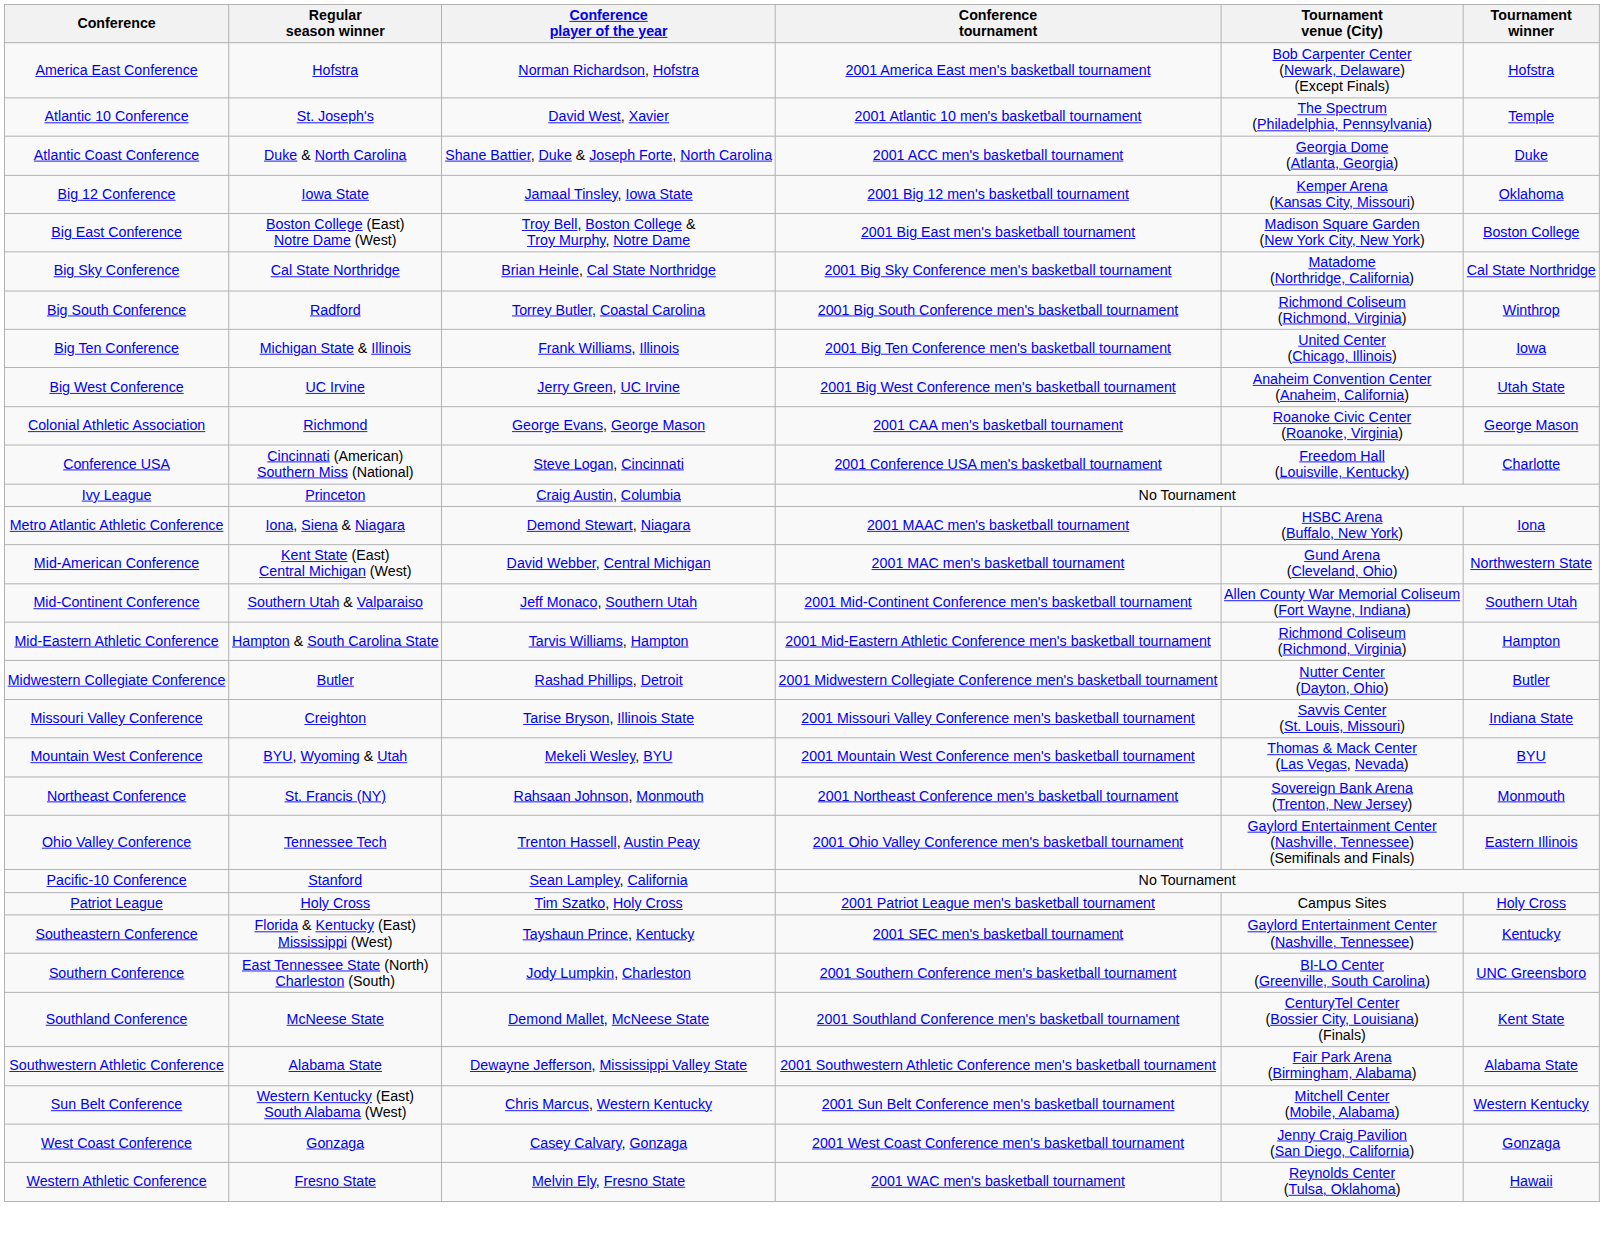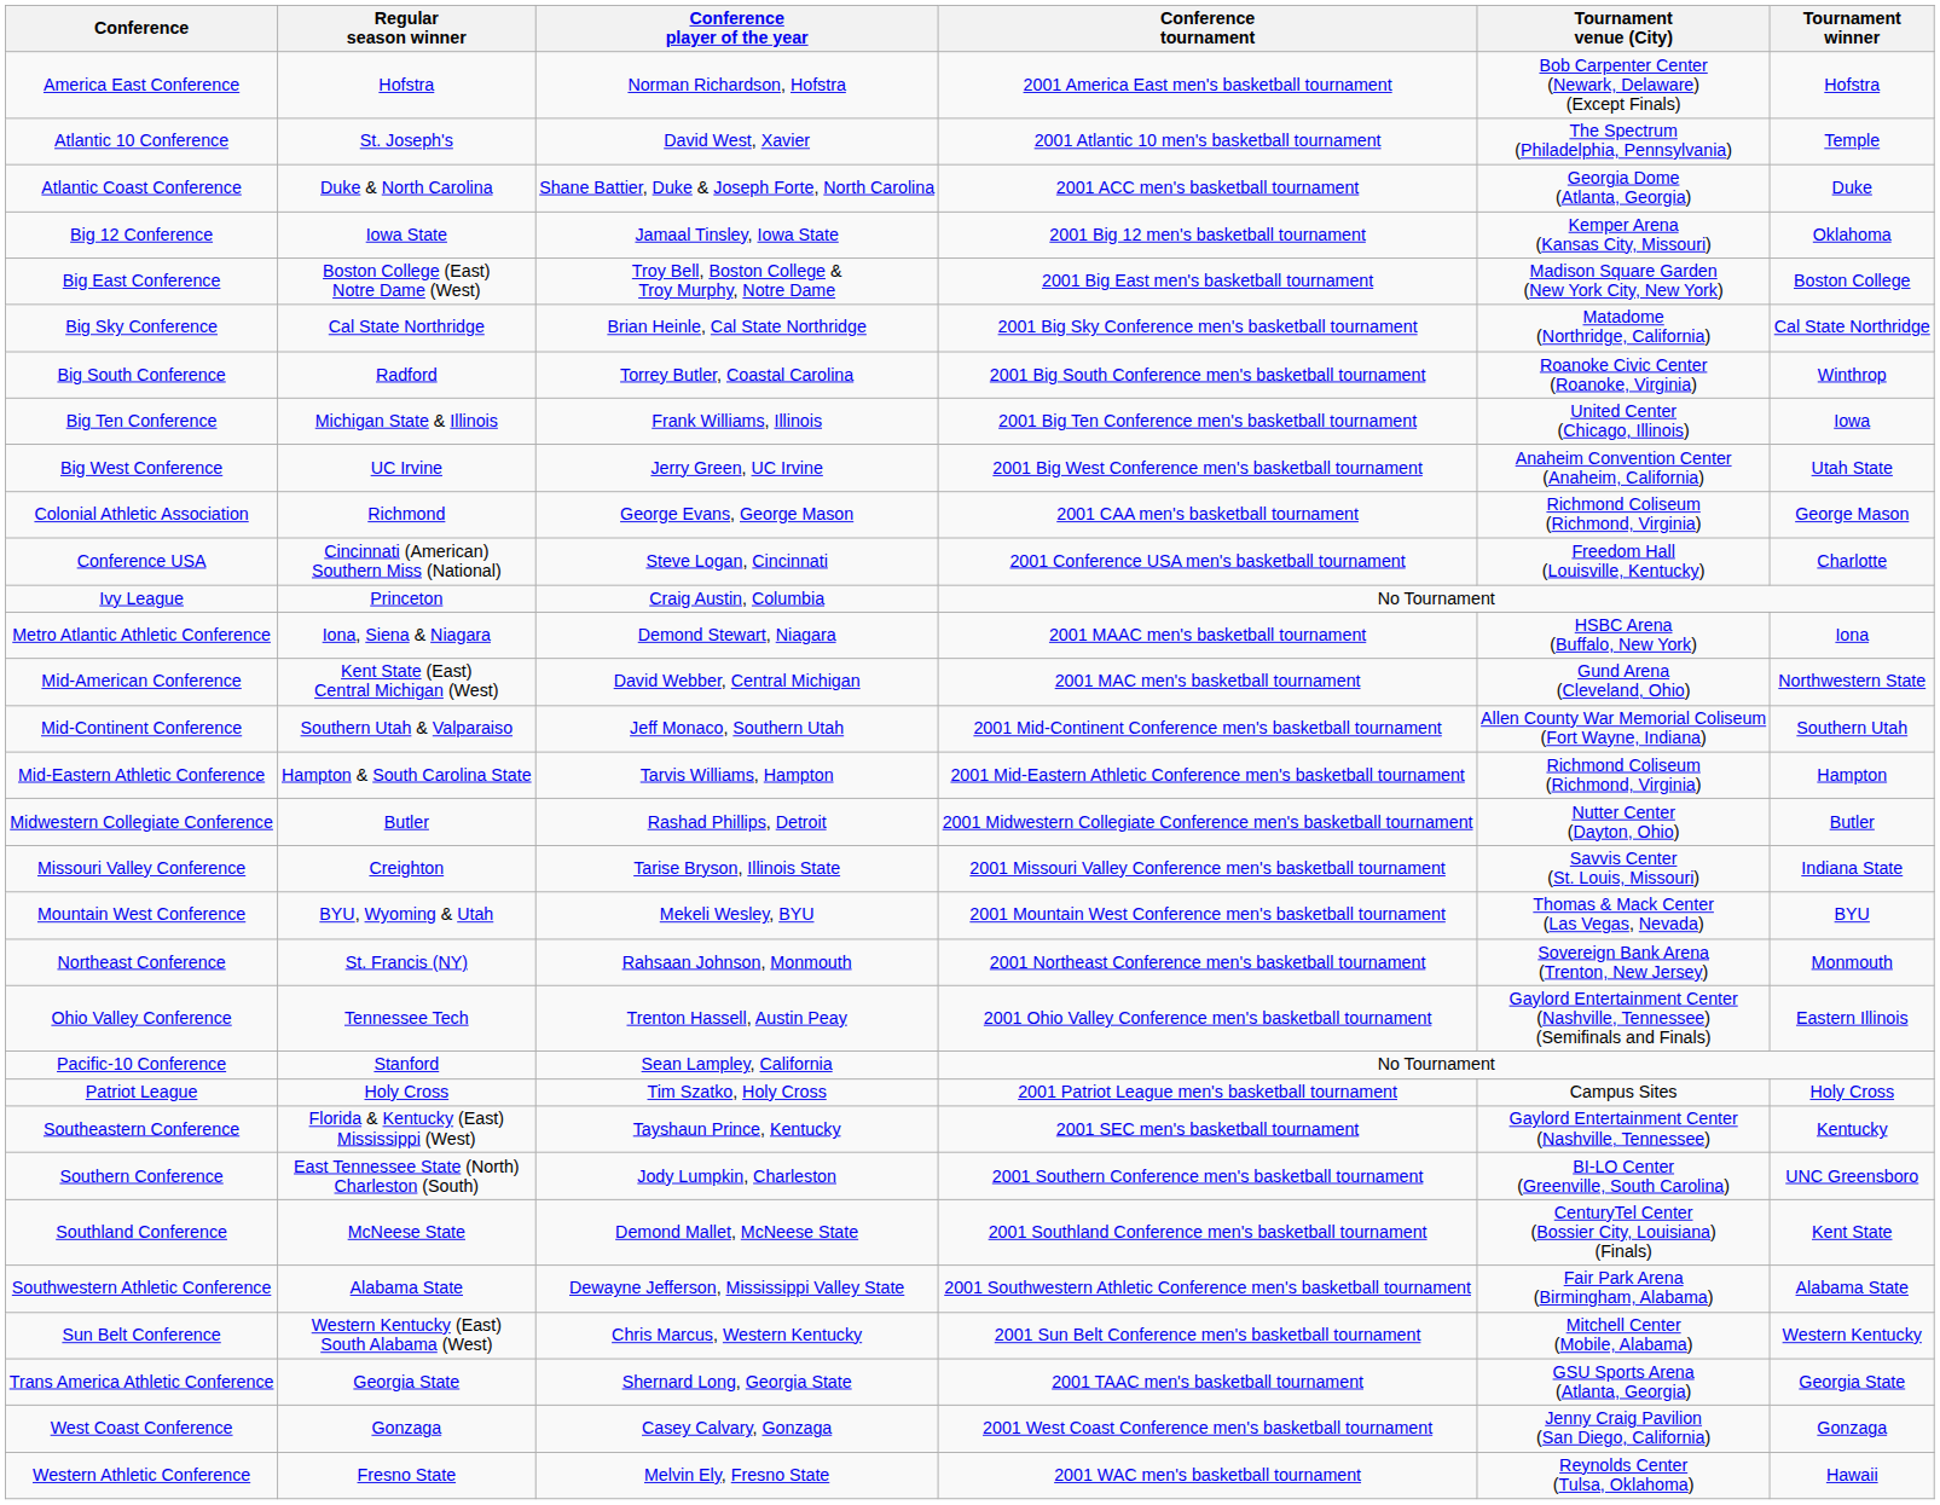 <table class="wikitable" style="text-align:center;">
 <tr>
 <th>Conference</th>
 <th>Regular <br> season winner</th>
 <th><a href='#'>Conference <br> player of the year</a></th>
 <th>Conference <br> tournament</th>
 <th>Tournament <br> venue (City)</th>
 <th>Tournament <br> winner</th>
 </tr>
 <tr>
 <td><a href='#'>America East Conference</a></td>
 <td><a href='#'>Hofstra</a></td>
 <td><a href='#'>Norman Richardson</a>, <a href='#'>Hofstra</a></td>
 <td><a href='#'>2001 America East men's basketball tournament</a></td>
 <td><a href='#'>Bob Carpenter Center</a><br>(<a href='#'>Newark, Delaware</a>)<br>(Except Finals)</td>
 <td><a href='#'>Hofstra</a></td>
 </tr>
 <tr>
 <td><a href='#'>Atlantic 10 Conference</a></td>
 <td><a href='#'>St. Joseph's</a></td>
 <td><a href='#'>David West</a>, <a href='#'>Xavier</a></td>
 <td><a href='#'>2001 Atlantic 10 men's basketball tournament</a></td>
 <td><a href='#'>The Spectrum</a> <br>(<a href='#'>Philadelphia, Pennsylvania</a>)</td>
 <td><a href='#'>Temple</a></td>
 </tr>
 <tr>
 <td><a href='#'>Atlantic Coast Conference</a></td>
 <td><a href='#'>Duke</a> & <a href='#'>North Carolina</a></td>
 <td><a href='#'>Shane Battier</a>, <a href='#'>Duke</a> & <a href='#'>Joseph Forte</a>, <a href='#'>North Carolina</a></td>
 <td><a href='#'>2001 ACC men's basketball tournament</a></td>
 <td><a href='#'>Georgia Dome</a><br>(<a href='#'>Atlanta, Georgia</a>)</td>
 <td><a href='#'>Duke</a></td>
 </tr>
 <tr>
 <td><a href='#'>Big 12 Conference</a></td>
 <td><a href='#'>Iowa State</a></td>
 <td><a href='#'>Jamaal Tinsley</a>, <a href='#'>Iowa State</a></td>
 <td><a href='#'>2001 Big 12 men's basketball tournament</a></td>
 <td><a href='#'>Kemper Arena</a><br>(<a href='#'>Kansas City, Missouri</a>)</td>
 <td><a href='#'>Oklahoma</a></td>
 </tr>
 <tr>
 <td><a href='#'>Big East Conference</a></td>
 <td><a href='#'>Boston College</a> (East)<br><a href='#'>Notre Dame</a> (West)</td>
 <td><a href='#'>Troy Bell</a>, <a href='#'>Boston College</a> &<br><a href='#'>Troy Murphy</a>, <a href='#'>Notre Dame</a></td>
 <td><a href='#'>2001 Big East men's basketball tournament</a></td>
 <td><a href='#'>Madison Square Garden</a><br>(<a href='#'>New York City, New York</a>)</td>
 <td><a href='#'>Boston College</a></td>
 </tr>
 <tr>
 <td><a href='#'>Big Sky Conference</a></td>
 <td><a href='#'>Cal State Northridge</a></td>
 <td><a href='#'>Brian Heinle</a>, <a href='#'>Cal State Northridge</a></td>
 <td><a href='#'>2001 Big Sky Conference men's basketball tournament</a></td>
 <td><a href='#'>Matadome</a><br>(<a href='#'>Northridge, California</a>)</td>
 <td><a href='#'>Cal State Northridge</a></td>
 </tr>
 <tr>
 <td><a href='#'>Big South Conference</a></td>
 <td><a href='#'>Radford</a></td>
 <td><a href='#'>Torrey Butler</a>, <a href='#'>Coastal Carolina</a></td>
 <td><a href='#'>2001 Big South Conference men's basketball tournament</a></td>
-<td><a href='#'>Richmond Coliseum</a><br>(<a href='#'>Richmond, Virginia</a>)</td>
+<td><a href='#'>Roanoke Civic Center</a><br>(<a href='#'>Roanoke, Virginia</a>)</td>
 <td><a href='#'>Winthrop</a></td>
 </tr>
 <tr>
 <td><a href='#'>Big Ten Conference</a></td>
 <td><a href='#'>Michigan State</a> & <a href='#'>Illinois</a></td>
 <td><a href='#'>Frank Williams</a>, <a href='#'>Illinois</a></td>
 <td><a href='#'>2001 Big Ten Conference men's basketball tournament</a></td>
 <td><a href='#'>United Center</a><br>(<a href='#'>Chicago, Illinois</a>)</td>
 <td><a href='#'>Iowa</a></td>
 </tr>
 <tr>
 <td><a href='#'>Big West Conference</a></td>
 <td><a href='#'>UC Irvine</a></td>
 <td><a href='#'>Jerry Green</a>, <a href='#'>UC Irvine</a></td>
 <td><a href='#'>2001 Big West Conference men's basketball tournament</a></td>
 <td><a href='#'>Anaheim Convention Center</a><br>(<a href='#'>Anaheim, California</a>)</td>
 <td><a href='#'>Utah State</a></td>
 </tr>
 <tr>
 <td><a href='#'>Colonial Athletic Association</a></td>
 <td><a href='#'>Richmond</a></td>
 <td><a href='#'>George Evans</a>, <a href='#'>George Mason</a></td>
 <td><a href='#'>2001 CAA men's basketball tournament</a></td>
-<td><a href='#'>Roanoke Civic Center</a><br>(<a href='#'>Roanoke, Virginia</a>)</td>
+<td><a href='#'>Richmond Coliseum</a><br>(<a href='#'>Richmond, Virginia</a>)</td>
 <td><a href='#'>George Mason</a></td>
 </tr>
 <tr>
 <td><a href='#'>Conference USA</a></td>
 <td><a href='#'>Cincinnati</a> (American)<br> <a href='#'>Southern Miss</a> (National)</td>
 <td><a href='#'>Steve Logan</a>, <a href='#'>Cincinnati</a></td>
 <td><a href='#'>2001 Conference USA men's basketball tournament</a></td>
 <td><a href='#'>Freedom Hall</a><br>(<a href='#'>Louisville, Kentucky</a>)</td>
 <td><a href='#'>Charlotte</a></td>
 </tr>
 <tr>
 <td><a href='#'>Ivy League</a></td>
 <td><a href='#'>Princeton</a></td>
 <td><a href='#'>Craig Austin</a>, <a href='#'>Columbia</a></td>
 <td colspan=3>No Tournament</td>
 </tr>
 <tr>
 <td><a href='#'>Metro Atlantic Athletic Conference</a></td>
 <td><a href='#'>Iona</a>, <a href='#'>Siena</a> & <a href='#'>Niagara</a></td>
 <td><a href='#'>Demond Stewart</a>, <a href='#'>Niagara</a></td>
 <td><a href='#'>2001 MAAC men's basketball tournament</a></td>
 <td><a href='#'>HSBC Arena</a><br>(<a href='#'>Buffalo, New York</a>)</td>
 <td><a href='#'>Iona</a></td>
 </tr>
 <tr>
 <td><a href='#'>Mid-American Conference</a></td>
 <td><a href='#'>Kent State</a> (East)<br><a href='#'>Central Michigan</a> (West)</td>
 <td><a href='#'>David Webber</a>, <a href='#'>Central Michigan</a></td>
 <td><a href='#'>2001 MAC men's basketball tournament</a></td>
 <td><a href='#'>Gund Arena</a><br>(<a href='#'>Cleveland, Ohio</a>)</td>
 <td><a href='#'>Northwestern State</a></td>
 </tr>
 <tr>
 <td><a href='#'>Mid-Continent Conference</a></td>
 <td><a href='#'>Southern Utah</a> & <a href='#'>Valparaiso</a></td>
 <td><a href='#'>Jeff Monaco</a>, <a href='#'>Southern Utah</a></td>
 <td><a href='#'>2001 Mid-Continent Conference men's basketball tournament</a></td>
 <td><a href='#'>Allen County War Memorial Coliseum</a><br>(<a href='#'>Fort Wayne, Indiana</a>)</td>
 <td><a href='#'>Southern Utah</a></td>
 </tr>
 <tr>
 <td><a href='#'>Mid-Eastern Athletic Conference</a></td>
 <td><a href='#'>Hampton</a> & <a href='#'>South Carolina State</a></td>
 <td><a href='#'>Tarvis Williams</a>, <a href='#'>Hampton</a></td>
 <td><a href='#'>2001 Mid-Eastern Athletic Conference men's basketball tournament</a></td>
 <td><a href='#'>Richmond Coliseum</a><br>(<a href='#'>Richmond, Virginia</a>)</td>
 <td><a href='#'>Hampton</a></td>
 </tr>
 <tr>
 <td><a href='#'>Midwestern Collegiate Conference</a></td>
 <td><a href='#'>Butler</a></td>
 <td><a href='#'>Rashad Phillips</a>, <a href='#'>Detroit</a></td>
 <td><a href='#'>2001 Midwestern Collegiate Conference men's basketball tournament</a></td>
 <td><a href='#'>Nutter Center</a><br>(<a href='#'>Dayton, Ohio</a>)</td>
 <td><a href='#'>Butler</a></td>
 </tr>
 <tr>
 <td><a href='#'>Missouri Valley Conference</a></td>
 <td><a href='#'>Creighton</a></td>
 <td><a href='#'>Tarise Bryson</a>, <a href='#'>Illinois State</a></td>
 <td><a href='#'>2001 Missouri Valley Conference men's basketball tournament</a></td>
 <td><a href='#'>Savvis Center</a><br>(<a href='#'>St. Louis, Missouri</a>)</td>
 <td><a href='#'>Indiana State</a></td>
 </tr>
 <tr>
 <td><a href='#'>Mountain West Conference</a></td>
 <td><a href='#'>BYU</a>, <a href='#'>Wyoming</a> & <a href='#'>Utah</a></td>
 <td><a href='#'>Mekeli Wesley</a>, <a href='#'>BYU</a></td>
 <td><a href='#'>2001 Mountain West Conference men's basketball tournament</a></td>
 <td><a href='#'>Thomas & Mack Center</a><br>(<a href='#'>Las Vegas</a>, <a href='#'>Nevada</a>)</td>
 <td><a href='#'>BYU</a></td>
 </tr>
 <tr>
 <td><a href='#'>Northeast Conference</a></td>
 <td><a href='#'>St. Francis (NY)</a></td>
 <td><a href='#'>Rahsaan Johnson</a>,  <a href='#'>Monmouth</a></td>
 <td><a href='#'>2001 Northeast Conference men's basketball tournament</a></td>
 <td><a href='#'>Sovereign Bank Arena</a><br>(<a href='#'>Trenton, New Jersey</a>)</td>
 <td><a href='#'>Monmouth</a></td>
 </tr>
 <tr>
 <td><a href='#'>Ohio Valley Conference</a></td>
 <td><a href='#'>Tennessee Tech</a></td>
 <td><a href='#'>Trenton Hassell</a>, <a href='#'>Austin Peay</a></td>
 <td><a href='#'>2001 Ohio Valley Conference men's basketball tournament</a></td>
 <td><a href='#'>Gaylord Entertainment Center</a><br>(<a href='#'>Nashville, Tennessee</a>)<br>(Semifinals and Finals)</td>
 <td><a href='#'>Eastern Illinois</a></td>
 </tr>
 <tr>
 <td><a href='#'>Pacific-10 Conference</a></td>
 <td><a href='#'>Stanford</a></td>
 <td><a href='#'>Sean Lampley</a>, <a href='#'>California</a></td>
 <td colspan=3>No Tournament</td>
 </tr>
 <tr>
 <td><a href='#'>Patriot League</a></td>
 <td><a href='#'>Holy Cross</a></td>
 <td><a href='#'>Tim Szatko</a>, <a href='#'>Holy Cross</a></td>
 <td><a href='#'>2001 Patriot League men's basketball tournament</a></td>
 <td>Campus Sites</td>
 <td><a href='#'>Holy Cross</a></td>
 </tr>
 <tr>
 <td><a href='#'>Southeastern Conference</a></td>
 <td><a href='#'>Florida</a> & <a href='#'>Kentucky</a> (East)<br> <a href='#'>Mississippi</a> (West)</td>
 <td><a href='#'>Tayshaun Prince</a>, <a href='#'>Kentucky</a></td>
 <td><a href='#'>2001 SEC men's basketball tournament</a></td>
 <td><a href='#'>Gaylord Entertainment Center</a><br>(<a href='#'>Nashville, Tennessee</a>)</td>
 <td><a href='#'>Kentucky</a></td>
 </tr>
 <tr>
 <td><a href='#'>Southern Conference</a></td>
 <td><a href='#'>East Tennessee State</a> (North)<br><a href='#'>Charleston</a> (South)</td>
 <td><a href='#'>Jody Lumpkin</a>, <a href='#'>Charleston</a></td>
 <td><a href='#'>2001 Southern Conference men's basketball tournament</a></td>
 <td><a href='#'>BI-LO Center</a><br>(<a href='#'>Greenville, South Carolina</a>)</td>
 <td><a href='#'>UNC Greensboro</a></td>
 </tr>
 <tr>
 <td><a href='#'>Southland Conference</a></td>
 <td><a href='#'>McNeese State</a></td>
 <td><a href='#'>Demond Mallet</a>, <a href='#'>McNeese State</a></td>
 <td><a href='#'>2001 Southland Conference men's basketball tournament</a></td>
 <td><a href='#'>CenturyTel Center</a><br>(<a href='#'>Bossier City, Louisiana</a>)<br>(Finals)</td>
 <td><a href='#'>Kent State</a></td>
 </tr>
 <tr>
 <td><a href='#'>Southwestern Athletic Conference</a></td>
 <td><a href='#'>Alabama State</a></td>
 <td><a href='#'>Dewayne Jefferson</a>, <a href='#'>Mississippi Valley State</a></td>
 <td><a href='#'>2001 Southwestern Athletic Conference men's basketball tournament</a></td>
 <td><a href='#'>Fair Park Arena</a><br>(<a href='#'>Birmingham, Alabama</a>)</td>
 <td><a href='#'>Alabama State</a></td>
 </tr>
 <tr>
 <td><a href='#'>Sun Belt Conference</a></td>
 <td><a href='#'>Western Kentucky</a> (East)<br><a href='#'>South Alabama</a> (West)</td>
 <td><a href='#'>Chris Marcus</a>, <a href='#'>Western Kentucky</a></td>
 <td><a href='#'>2001 Sun Belt Conference men's basketball tournament</a></td>
 <td><a href='#'>Mitchell Center</a><br>(<a href='#'>Mobile, Alabama</a>)</td>
 <td><a href='#'>Western Kentucky</a></td>
 </tr>
 <tr>
+<td><a href='#'>Trans America Athletic Conference</a></td>
+<td><a href='#'>Georgia State</a></td>
+<td><a href='#'>Shernard Long</a>, <a href='#'>Georgia State</a></td>
+<td><a href='#'>2001 TAAC men's basketball tournament</a></td>
+<td><a href='#'>GSU Sports Arena</a><br>(<a href='#'>Atlanta, Georgia</a>)</td>
+<td><a href='#'>Georgia State</a></td>
+</tr>
+<tr>
 <td><a href='#'>West Coast Conference</a></td>
 <td><a href='#'>Gonzaga</a></td>
 <td><a href='#'>Casey Calvary</a>, <a href='#'>Gonzaga</a></td>
 <td><a href='#'>2001 West Coast Conference men's basketball tournament</a></td>
 <td><a href='#'>Jenny Craig Pavilion</a><br>(<a href='#'>San Diego, California</a>)</td>
 <td><a href='#'>Gonzaga</a></td>
 </tr>
 <tr>
 <td><a href='#'>Western Athletic Conference</a></td>
 <td><a href='#'>Fresno State</a></td>
 <td><a href='#'>Melvin Ely</a>, <a href='#'>Fresno State</a></td>
 <td><a href='#'>2001 WAC men's basketball tournament</a></td>
 <td><a href='#'>Reynolds Center</a><br>(<a href='#'>Tulsa, Oklahoma</a>)</td>
 <td><a href='#'>Hawaii</a></td>
 </tr>
 </table>
